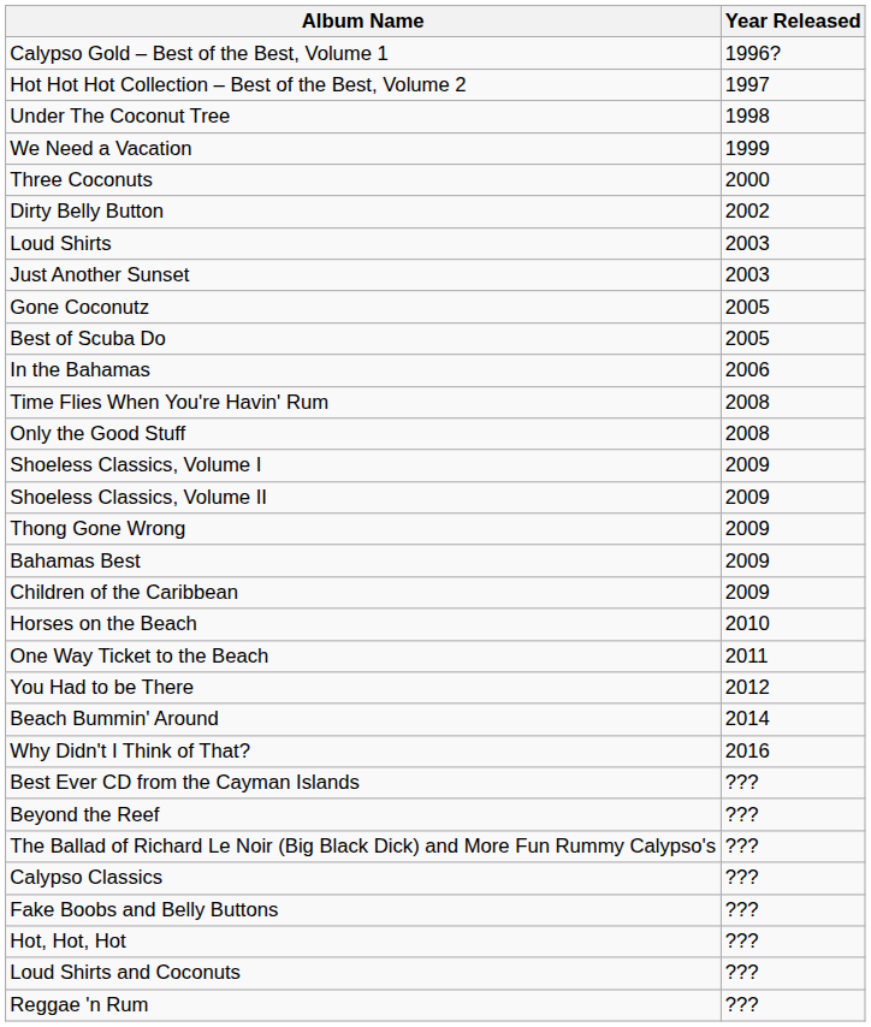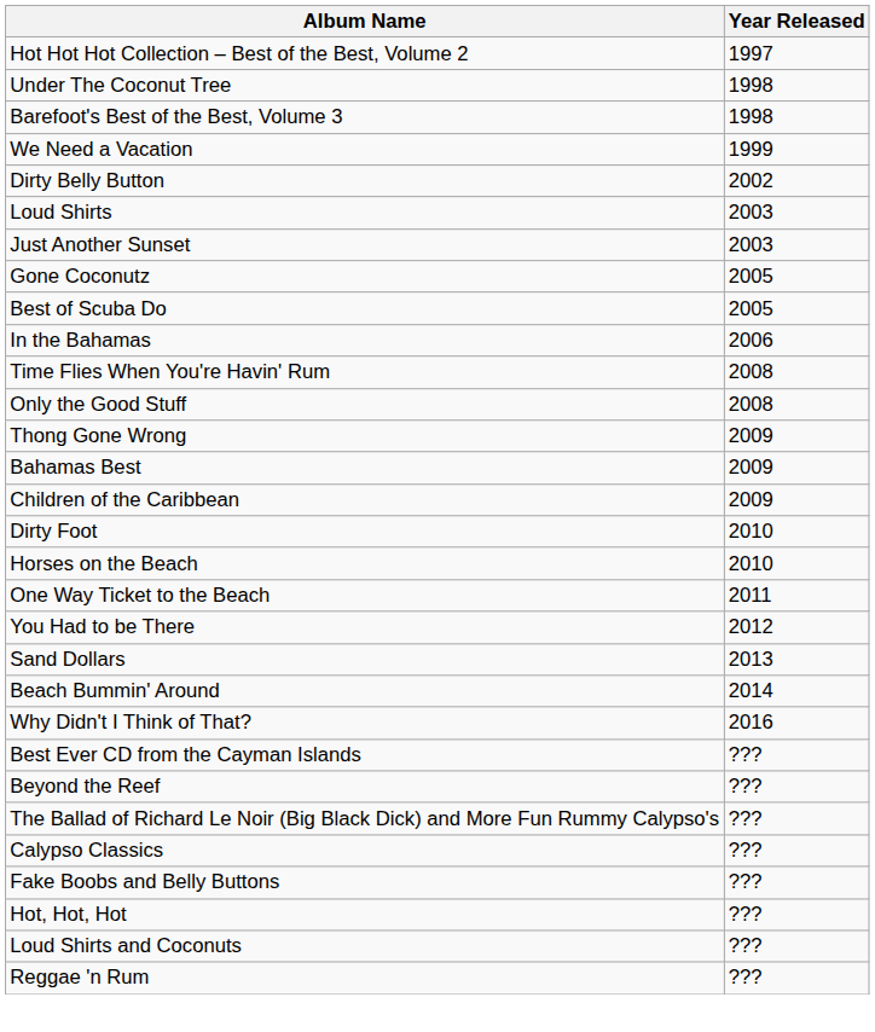 <table class="wikitable">
 <tr>
 <th>Album Name</th>
 <th>Year Released</th>
-</tr>
-<tr>
-<td>Calypso Gold – Best of the Best, Volume 1</td>
-<td>1996?</td>
 </tr>
 <tr>
 <td>Hot Hot Hot Collection – Best of the Best, Volume 2</td>
 <td>1997</td>
 </tr>
 <tr>
 <td>Under The Coconut Tree</td>
 <td>1998</td>
 </tr>
 <tr>
+<td>Barefoot's Best of the Best, Volume 3</td>
+<td>1998</td>
+</tr>
+<tr>
 <td>We Need a Vacation</td>
 <td>1999</td>
-</tr>
-<tr>
-<td>Three Coconuts</td>
-<td>2000</td>
 </tr>
 <tr>
 <td>Dirty Belly Button</td>
 <td>2002</td>
 </tr>
 <tr>
 <td>Loud Shirts</td>
 <td>2003</td>
 </tr>
 <tr>
 <td>Just Another Sunset</td>
 <td>2003</td>
 </tr>
 <tr>
 <td>Gone Coconutz</td>
 <td>2005</td>
 </tr>
 <tr>
 <td>Best of Scuba Do</td>
 <td>2005</td>
 </tr>
 <tr>
 <td>In the Bahamas</td>
 <td>2006</td>
 </tr>
 <tr>
 <td>Time Flies When You're Havin' Rum</td>
 <td>2008</td>
 </tr>
 <tr>
 <td>Only the Good Stuff</td>
 <td>2008</td>
 </tr>
 <tr>
-<td>Shoeless Classics, Volume I</td>
-<td>2009</td>
-</tr>
-<tr>
-<td>Shoeless Classics, Volume II</td>
-<td>2009</td>
-</tr>
-<tr>
 <td>Thong Gone Wrong</td>
 <td>2009</td>
 </tr>
 <tr>
 <td>Bahamas Best</td>
 <td>2009</td>
 </tr>
 <tr>
 <td>Children of the Caribbean</td>
 <td>2009</td>
 </tr>
 <tr>
+<td>Dirty Foot</td>
+<td>2010</td>
+</tr>
+<tr>
 <td>Horses on the Beach</td>
 <td>2010</td>
 </tr>
 <tr>
 <td>One Way Ticket to the Beach</td>
 <td>2011</td>
 </tr>
 <tr>
 <td>You Had to be There</td>
 <td>2012</td>
+</tr>
+<tr>
+<td>Sand Dollars</td>
+<td>2013</td>
 </tr>
 <tr>
 <td>Beach Bummin' Around</td>
 <td>2014</td>
 </tr>
 <tr>
 <td>Why Didn't I Think of That?</td>
 <td>2016</td>
 </tr>
 <tr>
 <td>Best Ever CD from the Cayman Islands</td>
 <td>???</td>
 </tr>
 <tr>
 <td>Beyond the Reef</td>
 <td>???</td>
 </tr>
 <tr>
 <td>The Ballad of Richard Le Noir (Big Black Dick) and More Fun Rummy Calypso's</td>
 <td>???</td>
 </tr>
 <tr>
 <td>Calypso Classics</td>
 <td>???</td>
 </tr>
 <tr>
 <td>Fake Boobs and Belly Buttons</td>
 <td>???</td>
 </tr>
 <tr>
 <td>Hot, Hot, Hot</td>
 <td>???</td>
 </tr>
 <tr>
 <td>Loud Shirts and Coconuts</td>
 <td>???</td>
 </tr>
 <tr>
 <td>Reggae 'n Rum</td>
 <td>???</td>
 </tr>
 </table>
